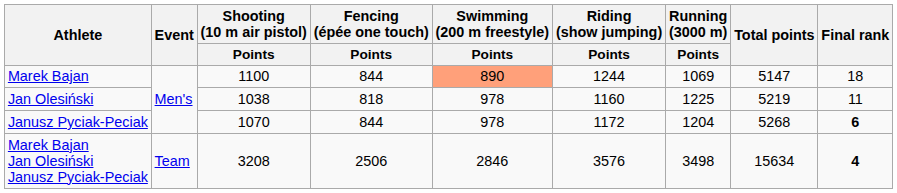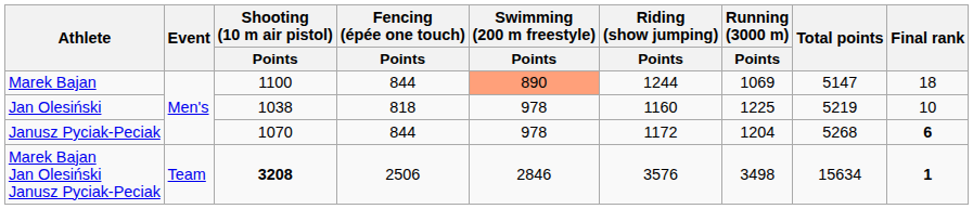 <table class="wikitable" style="font-size:90%">
 <tr>
 <th rowspan="2">Athlete</th>
 <th rowspan="2">Event</th>
 <th>Shooting<br><span>(10 m air pistol)</span></th>
 <th>Fencing<br><span>(épée one touch)</span></th>
 <th>Swimming<br><span>(200 m freestyle)</span></th>
 <th>Riding<br><span>(show jumping)</span></th>
 <th>Running<br><span>(3000 m)</span></th>
 <th rowspan=2>Total points</th>
 <th rowspan=2>Final rank</th>
 </tr>
 <tr style="font-size:95%">
 <th>Points</th>
 <th>Points</th>
 <th>Points</th>
 <th>Points</th>
 <th>Points</th>
 </tr>
 <tr align=center>
 <td align=left><a href='#'>Marek Bajan</a></td>
 <td style="text-align:left;" rowspan="3"><a href='#'>Men's</a></td>
 <td>1100</td>
 <td>844</td>
 <td style="background: lightsalmon;">890</td>
 <td>1244</td>
 <td>1069</td>
 <td>5147</td>
 <td>18</td>
 </tr>
 <tr align=center>
 <td align=left><a href='#'>Jan Olesiński</a></td>
 <td>1038</td>
 <td>818</td>
 <td>978</td>
 <td>1160</td>
 <td>1225</td>
 <td>5219</td>
-<td>11</td>
+<td>10</td>
 </tr>
 <tr align=center>
 <td align=left><a href='#'>Janusz Pyciak-Peciak</a></td>
 <td>1070</td>
 <td>844</td>
 <td>978</td>
 <td>1172</td>
 <td>1204</td>
 <td>5268</td>
 <td><strong>6</strong></td>
 </tr>
 <tr align=center>
 <td align=left><a href='#'>Marek Bajan</a><br><a href='#'>Jan Olesiński</a><br><a href='#'>Janusz Pyciak-Peciak</a></td>
 <td align=left><a href='#'>Team</a></td>
-<td>3208</td>
+<td><strong>3208</strong></td>
 <td>2506</td>
 <td>2846</td>
 <td>3576</td>
 <td>3498</td>
 <td>15634</td>
-<td><strong>4</strong></td>
+<td><strong>1</strong></td>
 </tr>
 </table>
